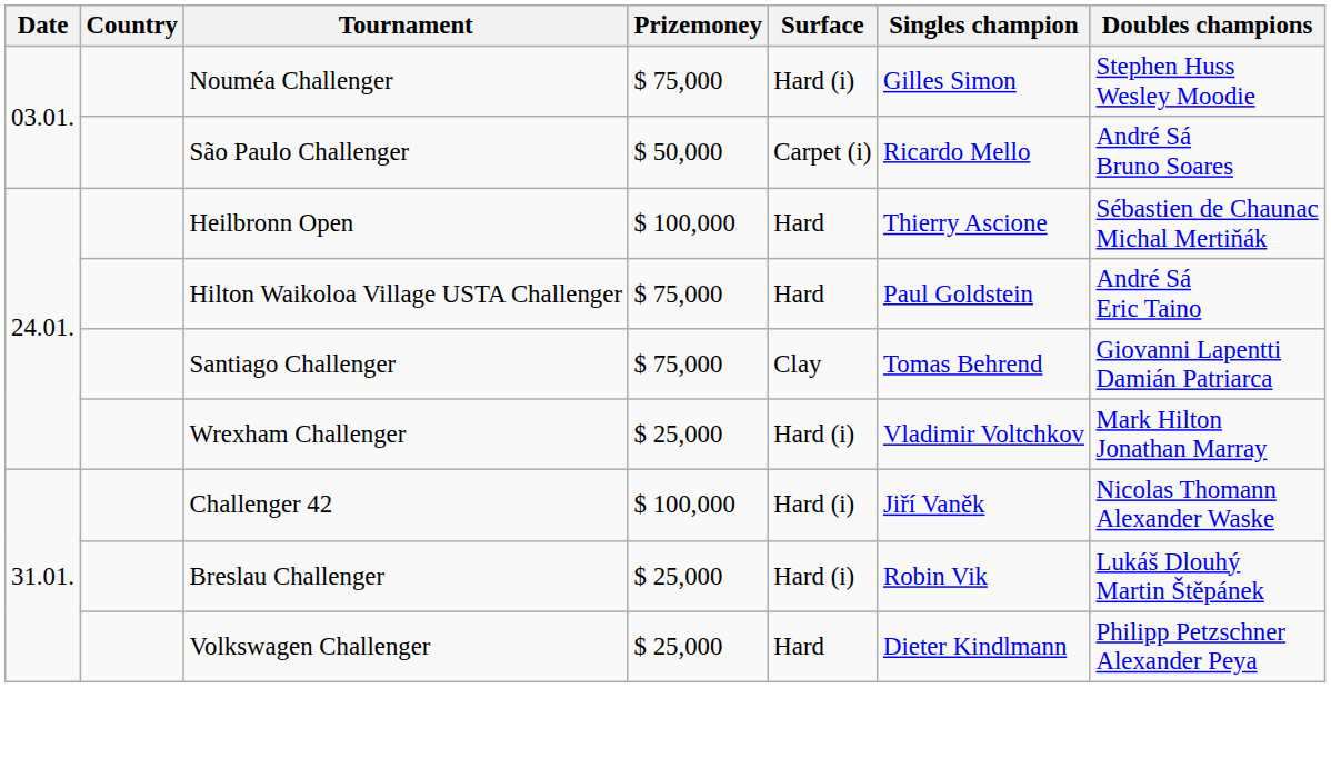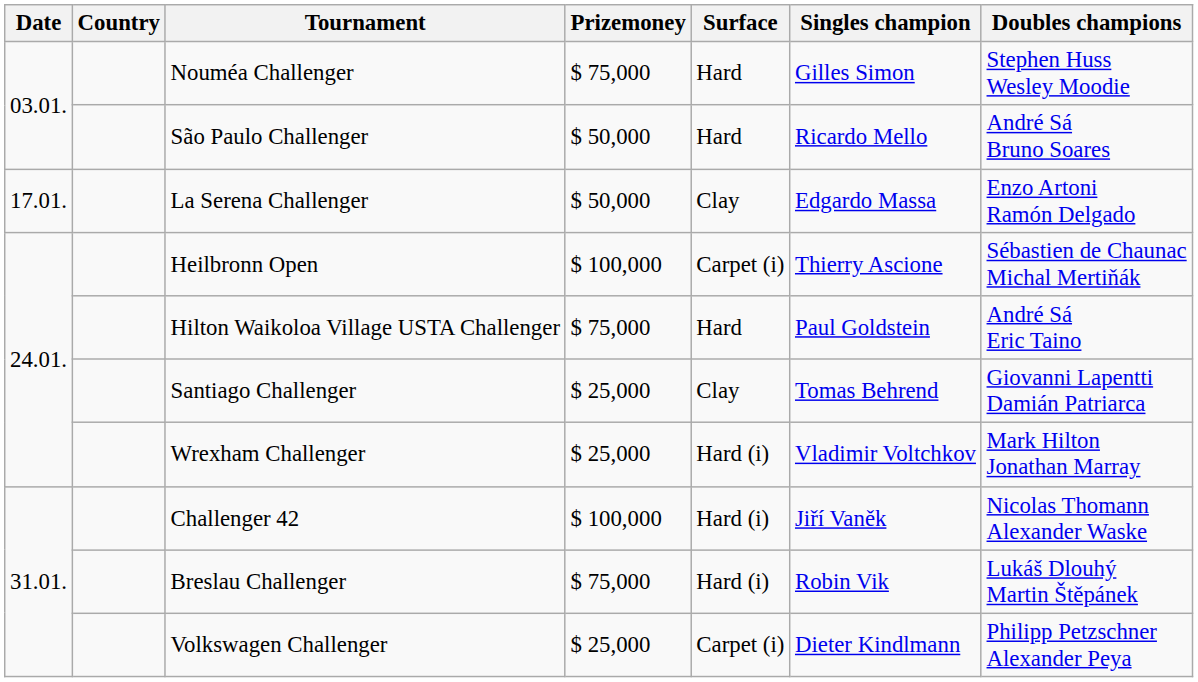 <table class="sortable wikitable" style=font-size:97%>
 <tr>
 <th>Date</th>
 <th>Country</th>
 <th>Tournament</th>
 <th>Prizemoney</th>
 <th>Surface</th>
 <th>Singles champion</th>
 <th>Doubles champions</th>
 </tr>
 <tr>
 <td rowspan="2">03.01.</td>
 <td></td>
 <td>Nouméa Challenger</td>
 <td>$ 75,000</td>
-<td>Hard (i)</td>
+<td>Hard</td>
 <td> <a href='#'>Gilles Simon</a></td>
 <td> <a href='#'>Stephen Huss</a><br> <a href='#'>Wesley Moodie</a></td>
 </tr>
 <tr>
 <td></td>
 <td>São Paulo Challenger</td>
 <td>$ 50,000</td>
-<td>Carpet (i)</td>
+<td>Hard</td>
 <td> <a href='#'>Ricardo Mello</a></td>
 <td> <a href='#'>André Sá</a> <br>  <a href='#'>Bruno Soares</a></td>
+</tr>
+<tr>
+<td>17.01.</td>
+<td></td>
+<td>La Serena Challenger</td>
+<td>$ 50,000</td>
+<td>Clay</td>
+<td> <a href='#'>Edgardo Massa</a></td>
+<td> <a href='#'>Enzo Artoni</a><br> <a href='#'>Ramón Delgado</a></td>
 </tr>
 <tr>
 <td rowspan="4">24.01.</td>
 <td></td>
 <td>Heilbronn Open</td>
 <td>$ 100,000</td>
-<td>Hard</td>
+<td>Carpet (i)</td>
 <td> <a href='#'>Thierry Ascione</a></td>
 <td> <a href='#'>Sébastien de Chaunac</a><br> <a href='#'>Michal Mertiňák</a></td>
 </tr>
 <tr>
 <td></td>
 <td>Hilton Waikoloa Village USTA Challenger</td>
 <td>$ 75,000</td>
 <td>Hard</td>
 <td> <a href='#'>Paul Goldstein</a></td>
 <td> <a href='#'>André Sá</a><br> <a href='#'>Eric Taino</a></td>
 </tr>
 <tr>
 <td></td>
 <td>Santiago Challenger</td>
-<td>$ 75,000</td>
+<td>$ 25,000</td>
 <td>Clay</td>
 <td> <a href='#'>Tomas Behrend</a></td>
 <td> <a href='#'>Giovanni Lapentti</a><br> <a href='#'>Damián Patriarca</a></td>
 </tr>
 <tr>
 <td></td>
 <td>Wrexham Challenger</td>
 <td>$ 25,000</td>
 <td>Hard (i)</td>
 <td> <a href='#'>Vladimir Voltchkov</a></td>
 <td> <a href='#'>Mark Hilton</a><br> <a href='#'>Jonathan Marray</a></td>
 </tr>
 <tr>
 <td rowspan="3">31.01.</td>
 <td></td>
 <td>Challenger 42</td>
 <td>$ 100,000</td>
 <td>Hard (i)</td>
 <td> <a href='#'>Jiří Vaněk</a></td>
 <td> <a href='#'>Nicolas Thomann</a><br> <a href='#'>Alexander Waske</a></td>
 </tr>
 <tr>
 <td></td>
 <td>Breslau Challenger</td>
-<td>$ 25,000</td>
+<td>$ 75,000</td>
 <td>Hard (i)</td>
 <td> <a href='#'>Robin Vik</a></td>
 <td> <a href='#'>Lukáš Dlouhý</a> <br>  <a href='#'>Martin Štěpánek</a></td>
 </tr>
 <tr>
 <td></td>
 <td>Volkswagen Challenger</td>
 <td>$ 25,000</td>
-<td>Hard</td>
+<td>Carpet (i)</td>
 <td> <a href='#'>Dieter Kindlmann</a></td>
 <td> <a href='#'>Philipp Petzschner</a> <br>  <a href='#'>Alexander Peya</a></td>
 </tr>
 </table>
